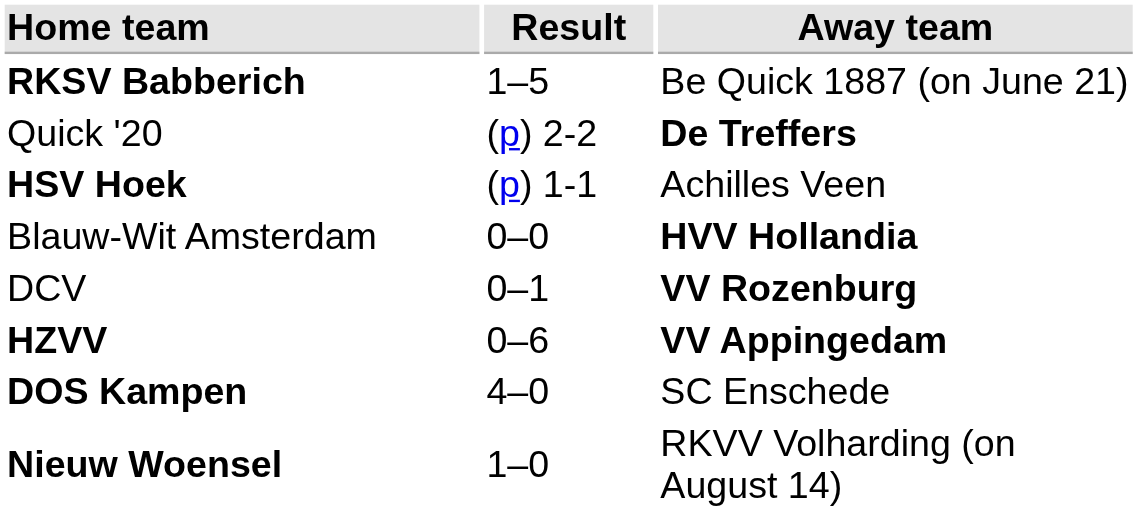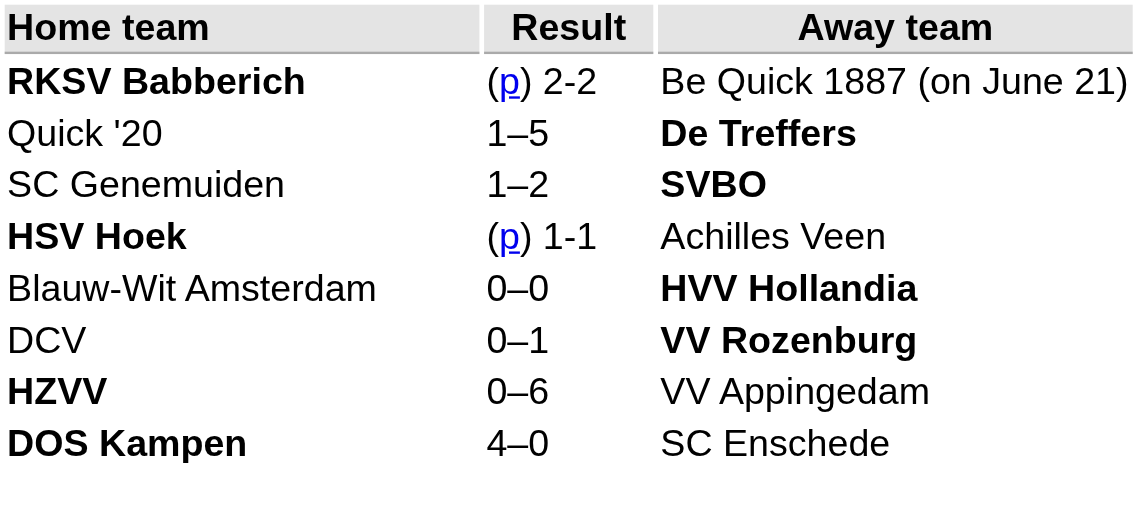 <table style="float:right;">
 <tr bgcolor="#E4E4E4">
 <th style="border-bottom:1px solid #AAAAAA" width="200" align="left">Home team</th>
 <th style="border-bottom:1px solid #AAAAAA" width="70" align="center">Result</th>
 <th style="border-bottom:1px solid #AAAAAA" width="200">Away team</th>
 </tr>
 <tr>
 <td><strong>RKSV Babberich</strong></td>
-<td>1–5</td>
+<td>(<a href='#'>p</a>) 2-2</td>
 <td>Be Quick 1887 (on June 21)</td>
 </tr>
 <tr>
 <td>Quick '20</td>
-<td>(<a href='#'>p</a>) 2-2</td>
+<td>1–5</td>
 <td><strong>De Treffers</strong></td>
+</tr>
+<tr>
+<td>SC Genemuiden</td>
+<td>1–2</td>
+<td><strong>SVBO</strong></td>
 </tr>
 <tr>
 <td><strong>HSV Hoek</strong></td>
 <td>(<a href='#'>p</a>) 1-1</td>
 <td>Achilles Veen</td>
 </tr>
 <tr>
 <td>Blauw-Wit Amsterdam</td>
 <td>0–0</td>
 <td><strong>HVV Hollandia</strong></td>
 </tr>
 <tr>
 <td>DCV</td>
 <td>0–1</td>
 <td><strong>VV Rozenburg</strong></td>
 </tr>
 <tr>
 <td><strong>HZVV</strong></td>
 <td>0–6</td>
-<td><strong>VV Appingedam</strong></td>
+<td>VV Appingedam</td>
 </tr>
 <tr>
 <td><strong>DOS Kampen</strong></td>
 <td>4–0</td>
 <td>SC Enschede</td>
 </tr>
-<tr>
-<td><strong>Nieuw Woensel</strong></td>
-<td>1–0</td>
-<td>RKVV Volharding (on August 14)</td>
-</tr>
 </table>
